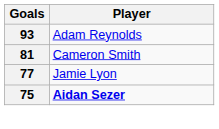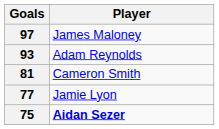 <table class="wikitable" style="text-align:left;">
 <tr>
 <th width=50>Goals</th>
 <th width=200>Player</th>
+</tr>
+<tr>
+<th>97</th>
+<td> <a href='#'>James Maloney</a></td>
 </tr>
 <tr>
 <th>93</th>
 <td> <a href='#'>Adam Reynolds</a></td>
 </tr>
 <tr>
 <th>81</th>
 <td> <a href='#'>Cameron Smith</a></td>
 </tr>
 <tr>
 <th>77</th>
 <td> <a href='#'>Jamie Lyon</a></td>
 </tr>
 <tr>
 <th>75</th>
 <td><strong> <a href='#'>Aidan Sezer</a></strong></td>
 </tr>
 </table>
